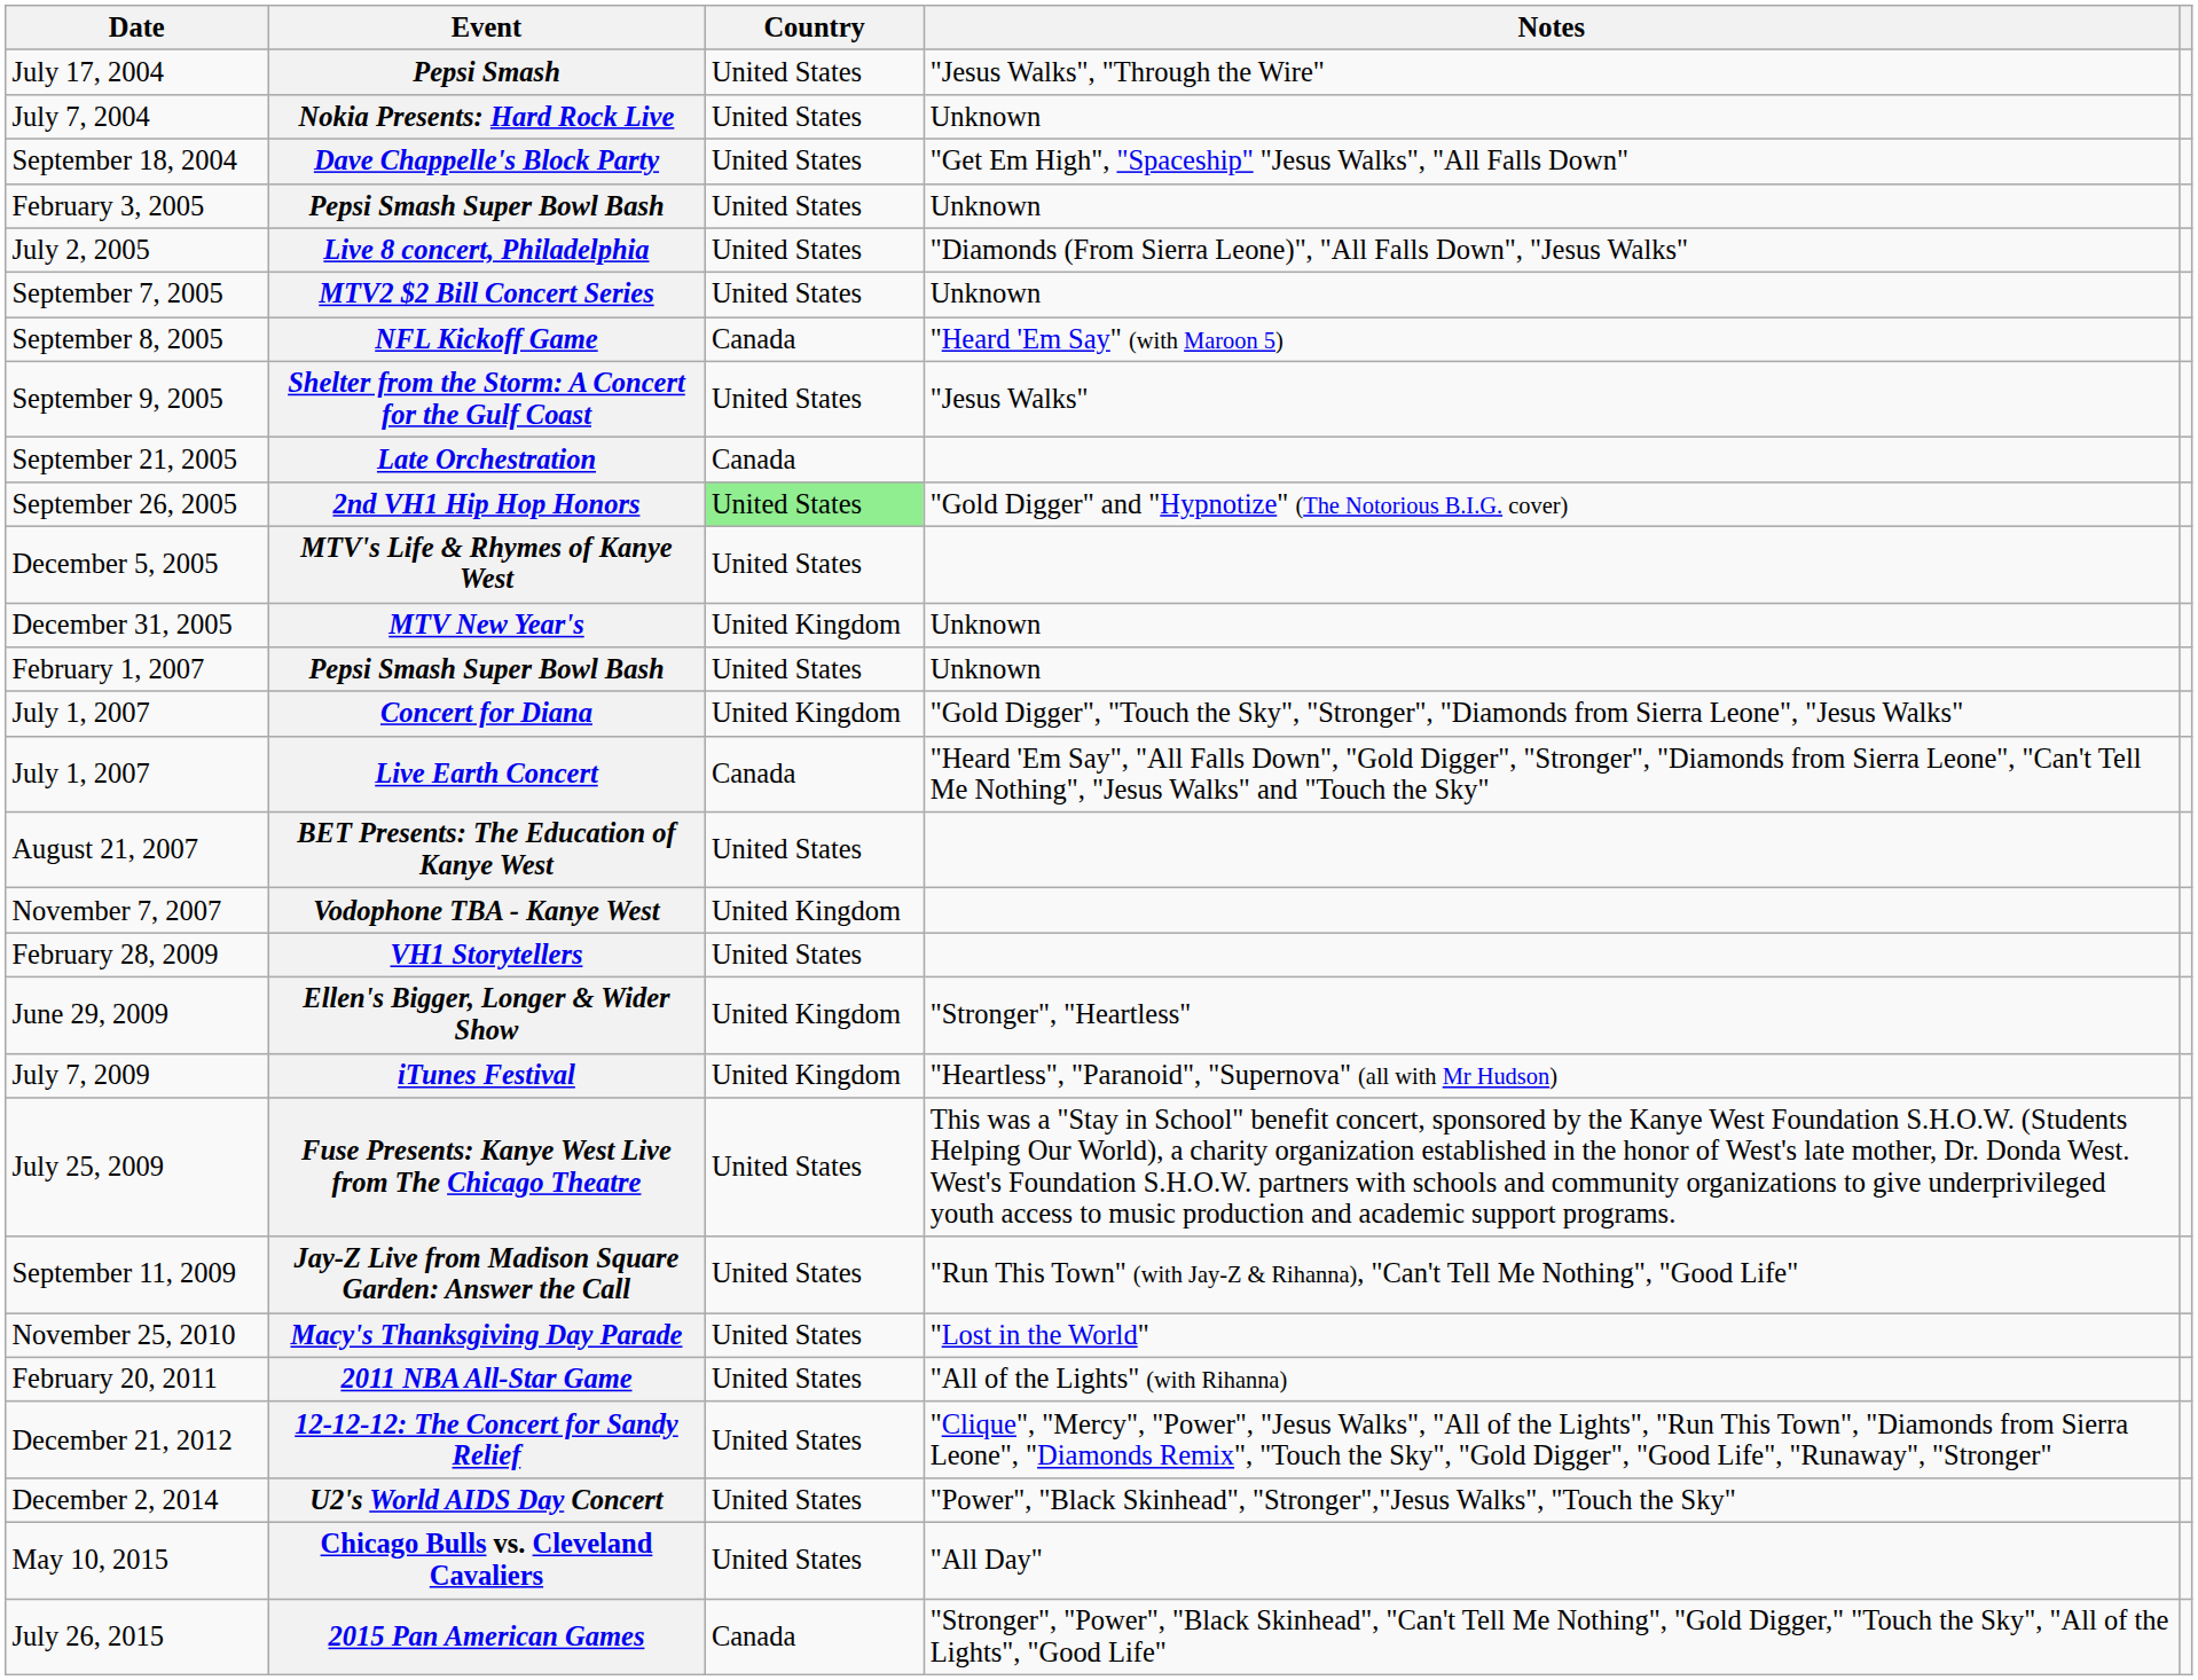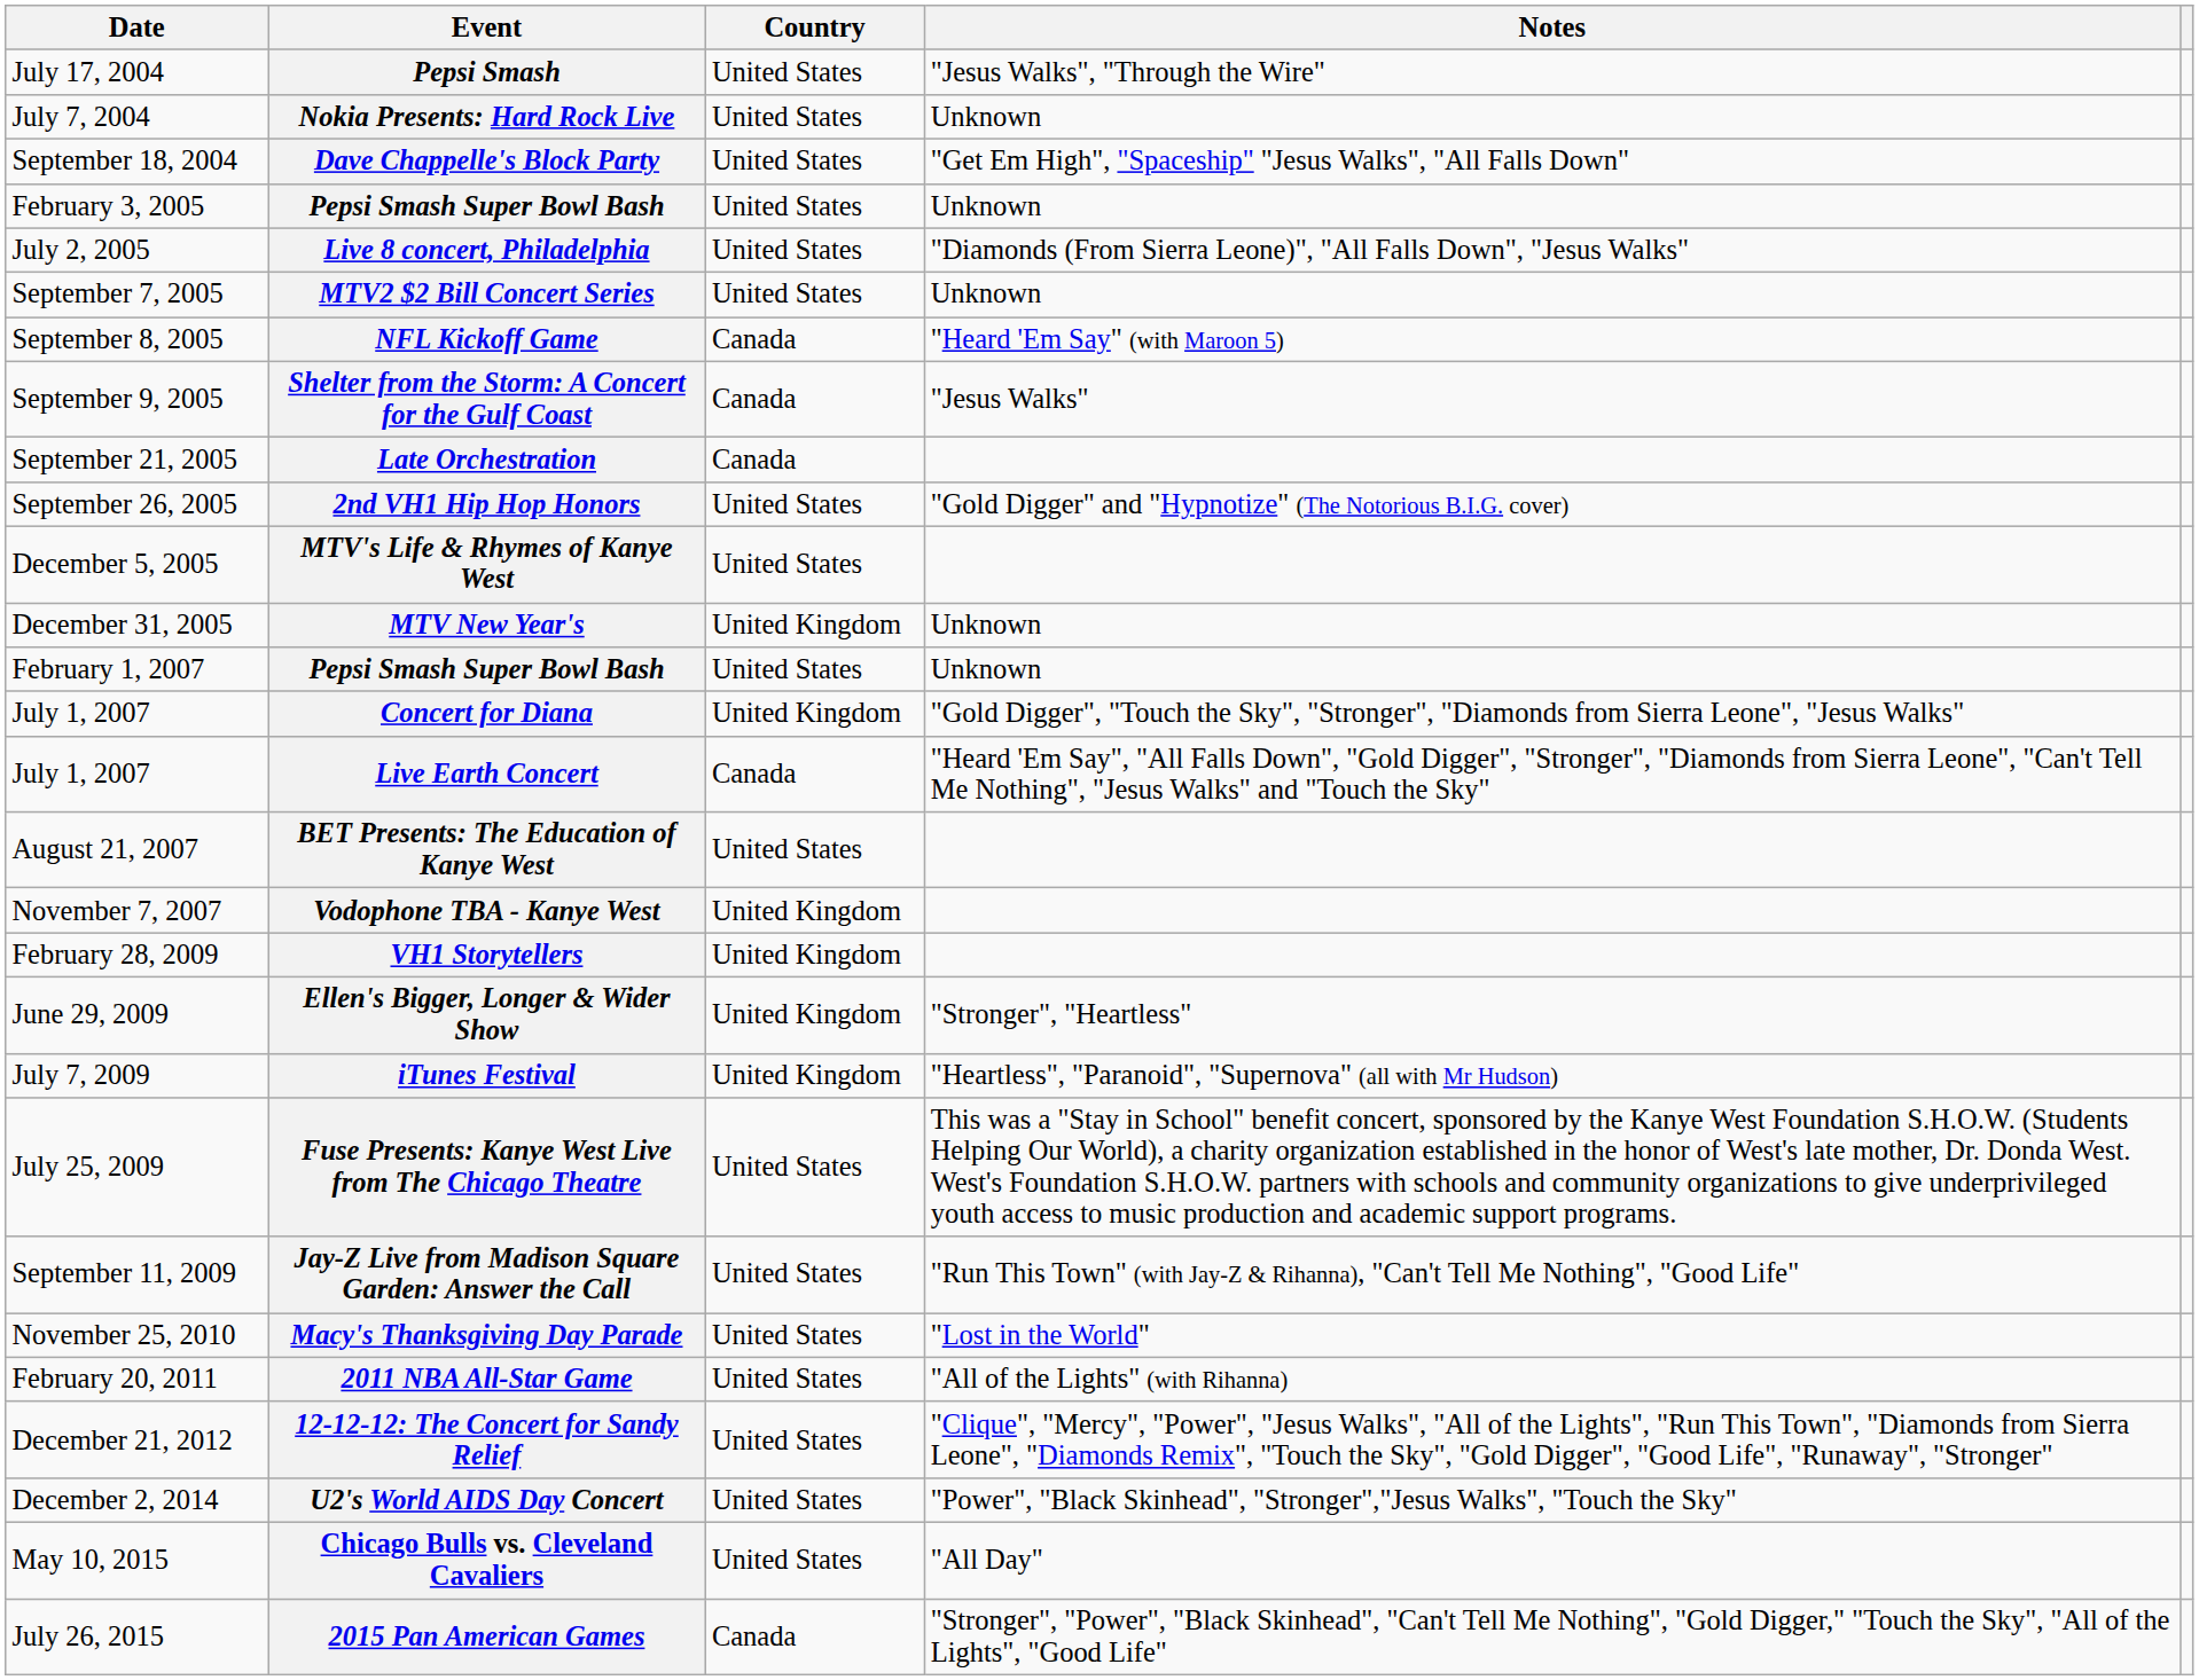 <table class="wikitable sortable plainrowheaders">
 <tr>
 <th style="width:12%;">Date</th>
 <th style="width:20%;">Event</th>
 <th style="width:10%;">Country</th>
 <th>Notes</th>
 <th scope="col" class="unsortable"></th>
 </tr>
 <tr>
 <td>July 17, 2004</td>
 <th scope="row"><em>Pepsi Smash</em></th>
 <td>United States</td>
 <td>"Jesus Walks", "Through the Wire"</td>
 <td style="text-align:center;"></td>
 </tr>
 <tr>
 <td>July 7, 2004</td>
 <th scope="row"><em>Nokia Presents: <a href='#'>Hard Rock Live</a></em></th>
 <td>United States</td>
 <td>Unknown</td>
 <td style="text-align:center;"></td>
 </tr>
 <tr>
 <td>September 18, 2004</td>
 <th scope="row"><em><a href='#'>Dave Chappelle's Block Party</a></em></th>
 <td>United States</td>
 <td>"Get Em High", <a href='#'>"Spaceship"</a> "Jesus Walks", "All Falls Down"</td>
 <td style="text-align:center;"></td>
 </tr>
 <tr>
 <td>February 3, 2005</td>
 <th scope="row"><em>Pepsi Smash Super Bowl Bash</em></th>
 <td>United States</td>
 <td>Unknown</td>
 <td style="text-align:center;"></td>
 </tr>
 <tr>
 <td>July 2, 2005</td>
 <th scope="row"><em><a href='#'>Live 8 concert, Philadelphia</a></em></th>
 <td>United States</td>
 <td>"Diamonds (From Sierra Leone)", "All Falls Down", "Jesus Walks"</td>
 <td style="text-align:center;"></td>
 </tr>
 <tr>
 <td>September 7, 2005</td>
 <th scope="row"><em><a href='#'>MTV2 $2 Bill Concert Series</a></em></th>
 <td>United States</td>
 <td>Unknown</td>
 <td style="text-align:center;"></td>
 </tr>
 <tr>
 <td>September 8, 2005</td>
 <th scope="row"><em><a href='#'>NFL Kickoff Game</a></em></th>
 <td>Canada</td>
 <td>"<a href='#'>Heard 'Em Say</a>" <small>(with <a href='#'>Maroon 5</a>)</small></td>
 <td style="text-align:center;"></td>
 </tr>
 <tr>
 <td>September 9, 2005</td>
 <th scope="row"><em><a href='#'>Shelter from the Storm: A Concert for the Gulf Coast</a></em></th>
-<td>United States</td>
+<td>Canada</td>
 <td>"Jesus Walks"</td>
 <td style="text-align:center;"></td>
 </tr>
 <tr>
 <td>September 21, 2005</td>
 <th scope="row"><em><a href='#'>Late Orchestration</a></em></th>
 <td>Canada</td>
 <td></td>
 <td style="text-align:center;"></td>
 </tr>
 <tr>
 <td>September 26, 2005</td>
 <th scope="row"><em><a href='#'>2nd VH1 Hip Hop Honors</a></em></th>
-<td style="background: lightgreen;">United States</td>
+<td>United States</td>
 <td>"Gold Digger" and "<a href='#'>Hypnotize</a>" <small>(<a href='#'>The Notorious B.I.G.</a> cover)</small></td>
 <td style="text-align:center;"></td>
 </tr>
 <tr>
 <td>December 5, 2005</td>
 <th scope="row"><em>MTV's Life & Rhymes of Kanye West</em></th>
 <td>United States</td>
 <td></td>
 <td style="text-align:center;"></td>
 </tr>
 <tr>
 <td>December 31, 2005</td>
 <th scope="row"><em><a href='#'>MTV New Year's</a></em></th>
 <td>United Kingdom</td>
 <td>Unknown</td>
 <td style="text-align:center;"></td>
 </tr>
 <tr>
 <td>February 1, 2007</td>
 <th scope="row"><em>Pepsi Smash Super Bowl Bash</em></th>
 <td>United States</td>
 <td>Unknown</td>
 <td style="text-align:center;"></td>
 </tr>
 <tr>
 <td>July 1, 2007</td>
 <th scope="row"><em><a href='#'>Concert for Diana</a></em></th>
 <td>United Kingdom</td>
 <td>"Gold Digger", "Touch the Sky", "Stronger", "Diamonds from Sierra Leone", "Jesus Walks"</td>
 <td style="text-align:center;"></td>
 </tr>
 <tr>
 <td>July 1, 2007</td>
 <th scope="row"><em><a href='#'>Live Earth Concert</a></em></th>
 <td>Canada</td>
 <td>"Heard 'Em Say", "All Falls Down", "Gold Digger", "Stronger", "Diamonds from Sierra Leone", "Can't Tell Me Nothing", "Jesus Walks" and "Touch the Sky"</td>
 <td style="text-align:center;"></td>
 </tr>
 <tr>
 <td>August 21, 2007</td>
 <th scope="row"><em>BET Presents: The Education of Kanye West</em></th>
 <td>United States</td>
 <td></td>
 <td style="text-align:center;"></td>
 </tr>
 <tr>
 <td>November 7, 2007</td>
 <th scope="row"><em>Vodophone TBA - Kanye West</em></th>
 <td>United Kingdom</td>
 <td></td>
 <td style="text-align:center;"></td>
 </tr>
 <tr>
 <td>February 28, 2009</td>
 <th scope="row"><em><a href='#'>VH1 Storytellers</a></em></th>
-<td>United States</td>
+<td>United Kingdom</td>
 <td></td>
 <td style="text-align:center;"></td>
 </tr>
 <tr>
 <td>June 29, 2009</td>
 <th scope="row"><em>Ellen's Bigger, Longer & Wider Show</em></th>
 <td>United Kingdom</td>
 <td>"Stronger", "Heartless"</td>
 <td style="text-align:center;"></td>
 </tr>
 <tr>
 <td>July 7, 2009</td>
 <th scope="row"><em><a href='#'>iTunes Festival</a></em></th>
 <td>United Kingdom</td>
 <td>"Heartless", "Paranoid", "Supernova" <small>(all with <a href='#'>Mr Hudson</a>)</small></td>
 <td style="text-align:center;"></td>
 </tr>
 <tr>
 <td>July 25, 2009</td>
 <th scope="row"><em>Fuse Presents: Kanye West Live from The <a href='#'>Chicago Theatre</a></em></th>
 <td>United States</td>
 <td>This was a "Stay in School" benefit concert, sponsored by the Kanye West Foundation S.H.O.W. (Students Helping Our World), a charity organization established in the honor of West's late mother, Dr. Donda West. West's Foundation S.H.O.W. partners with schools and community organizations to give underprivileged youth access to music production and academic support programs.</td>
 <td style="text-align:center;"></td>
 </tr>
 <tr>
 <td>September 11, 2009</td>
 <th scope="row"><em>Jay-Z Live from Madison Square Garden: Answer the Call</em></th>
 <td>United States</td>
 <td>"Run This Town" <small>(with Jay-Z & Rihanna)</small>, "Can't Tell Me Nothing", "Good Life"</td>
 <td style="text-align:center;"></td>
 </tr>
 <tr>
 <td>November 25, 2010</td>
 <th scope="row"><em><a href='#'>Macy's Thanksgiving Day Parade</a></em></th>
 <td>United States</td>
 <td>"<a href='#'>Lost in the World</a>"</td>
 <td style="text-align:center;"></td>
 </tr>
 <tr>
 <td>February 20, 2011</td>
 <th scope="row"><em><a href='#'>2011 NBA All-Star Game</a></em></th>
 <td>United States</td>
 <td>"All of the Lights" <small>(with Rihanna)</small></td>
 <td style="text-align:center;"></td>
 </tr>
 <tr>
 <td>December 21, 2012</td>
 <th scope="row"><em><a href='#'>12-12-12: The Concert for Sandy Relief</a></em></th>
 <td>United States</td>
 <td>"<a href='#'>Clique</a>", "Mercy", "Power", "Jesus Walks", "All of the Lights", "Run This Town", "Diamonds from Sierra Leone", "<a href='#'>Diamonds Remix</a>", "Touch the Sky", "Gold Digger", "Good Life", "Runaway", "Stronger"</td>
 <td style="text-align:center;"></td>
 </tr>
 <tr>
 <td>December 2, 2014</td>
 <th scope="row"><em>U2's <a href='#'>World AIDS Day</a> Concert</em></th>
 <td>United States</td>
 <td>"Power", "Black Skinhead", "Stronger","Jesus Walks", "Touch the Sky"</td>
 <td style="text-align:center;"></td>
 </tr>
 <tr>
 <td>May 10, 2015</td>
 <th scope="row"><a href='#'>Chicago Bulls</a> vs. <a href='#'>Cleveland Cavaliers</a></th>
 <td>United States</td>
 <td>"All Day"</td>
 <td style="text-align:center;"></td>
 </tr>
 <tr>
 <td>July 26, 2015</td>
 <th scope="row"><em><a href='#'>2015 Pan American Games</a></em></th>
 <td>Canada</td>
 <td>"Stronger", "Power", "Black Skinhead", "Can't Tell Me Nothing", "Gold Digger," "Touch the Sky", "All of the Lights", "Good Life"</td>
 <td style="text-align:center;"></td>
 </tr>
 </table>
